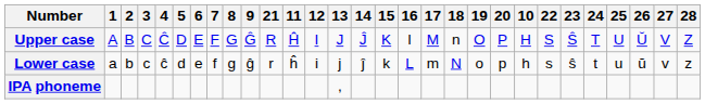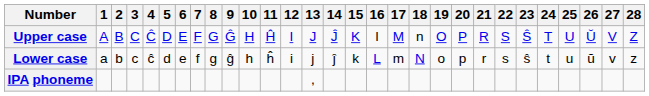 <table class="wikitable" style="text-align:center; table-layout:fixed">
 <tr>
 <th>Number</th>
 <th>1</th>
 <th>2</th>
 <th>3</th>
 <th>4</th>
 <th>5</th>
 <th>6</th>
 <th>7</th>
 <th>8</th>
 <th>9</th>
-<th>21</th>
+<th>10</th>
 <th>11</th>
 <th>12</th>
 <th>13</th>
 <th>14</th>
 <th>15</th>
 <th>16</th>
 <th>17</th>
 <th>18</th>
 <th>19</th>
 <th>20</th>
-<th>10</th>
+<th>21</th>
 <th>22</th>
 <th>23</th>
 <th>24</th>
 <th>25</th>
 <th>26</th>
 <th>27</th>
 <th>28</th>
 </tr>
 <tr>
 <th><a href='#'>Upper case</a></th>
 <td><a href='#'>A</a></td>
 <td><a href='#'>B</a></td>
 <td><a href='#'>C</a></td>
 <td><a href='#'>Ĉ</a></td>
 <td><a href='#'>D</a></td>
 <td><a href='#'>E</a></td>
 <td><a href='#'>F</a></td>
 <td><a href='#'>G</a></td>
 <td><a href='#'>Ĝ</a></td>
-<td><a href='#'>R</a></td>
+<td><a href='#'>H</a></td>
 <td><a href='#'>Ĥ</a></td>
 <td><a href='#'>I</a></td>
 <td><a href='#'>J</a></td>
 <td><a href='#'>Ĵ</a></td>
 <td><a href='#'>K</a></td>
 <td>l</td>
 <td><a href='#'>M</a></td>
 <td>n</td>
 <td><a href='#'>O</a></td>
 <td><a href='#'>P</a></td>
-<td><a href='#'>H</a></td>
+<td><a href='#'>R</a></td>
 <td><a href='#'>S</a></td>
 <td><a href='#'>Ŝ</a></td>
 <td><a href='#'>T</a></td>
 <td><a href='#'>U</a></td>
 <td><a href='#'>Ŭ</a></td>
 <td><a href='#'>V</a></td>
 <td><a href='#'>Z</a></td>
 </tr>
 <tr>
 <th><a href='#'>Lower case</a></th>
 <td>a</td>
 <td>b</td>
 <td>c</td>
 <td>ĉ</td>
 <td>d</td>
 <td>e</td>
 <td>f</td>
 <td>g</td>
 <td>ĝ</td>
-<td>r</td>
+<td>h</td>
 <td>ĥ</td>
 <td>i</td>
 <td>j</td>
 <td>ĵ</td>
 <td>k</td>
 <td><a href='#'>L</a></td>
 <td>m</td>
 <td><a href='#'>N</a></td>
 <td>o</td>
 <td>p</td>
-<td>h</td>
+<td>r</td>
 <td>s</td>
 <td>ŝ</td>
 <td>t</td>
 <td>u</td>
 <td>ŭ</td>
 <td>v</td>
 <td>z</td>
 </tr>
 <tr>
 <th><a href='#'>IPA</a> <a href='#'>phoneme</a></th>
 <td></td>
 <td></td>
 <td></td>
 <td></td>
 <td></td>
 <td></td>
 <td></td>
 <td></td>
 <td></td>
 <td></td>
 <td></td>
 <td></td>
 <td>, </td>
 <td></td>
 <td></td>
 <td></td>
 <td></td>
 <td></td>
 <td></td>
 <td></td>
 <td></td>
 <td></td>
 <td></td>
 <td></td>
 <td></td>
 <td></td>
 <td></td>
 <td></td>
 </tr>
 </table>
